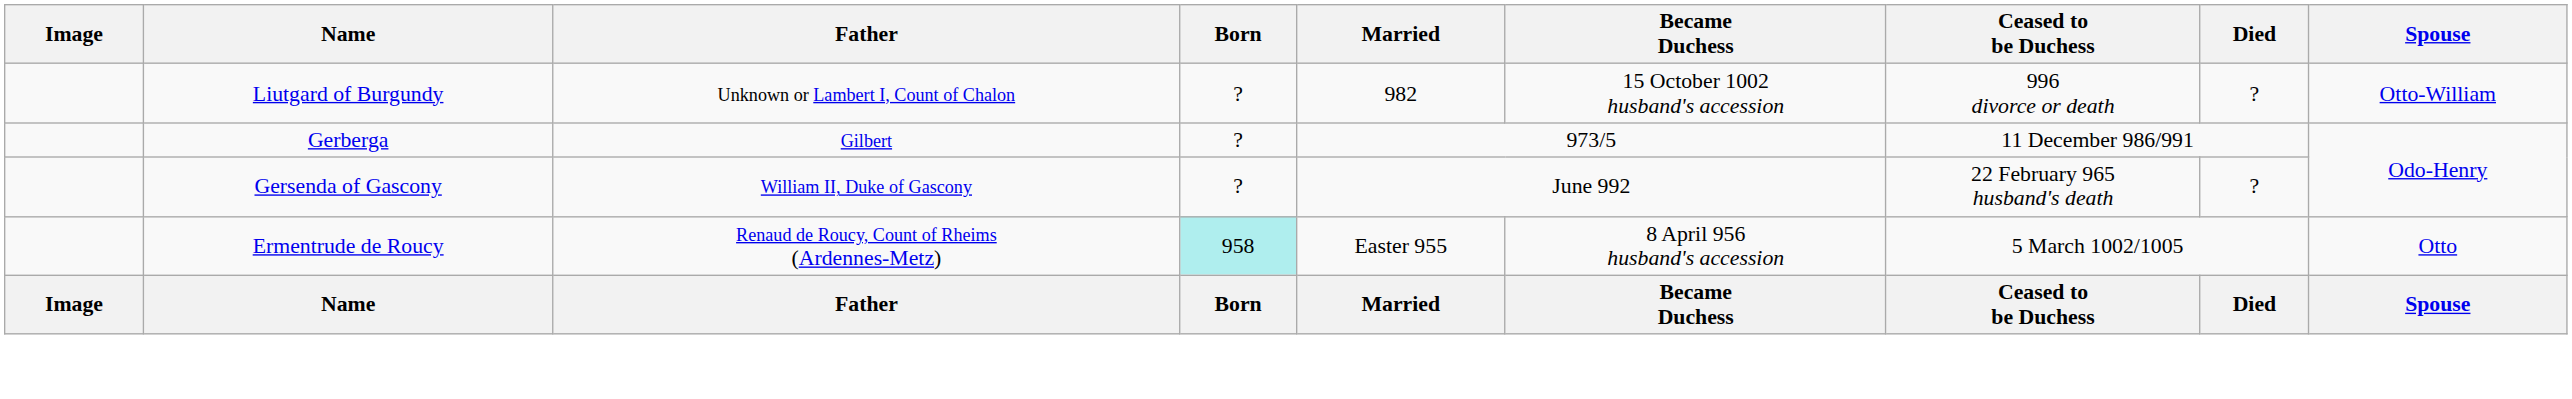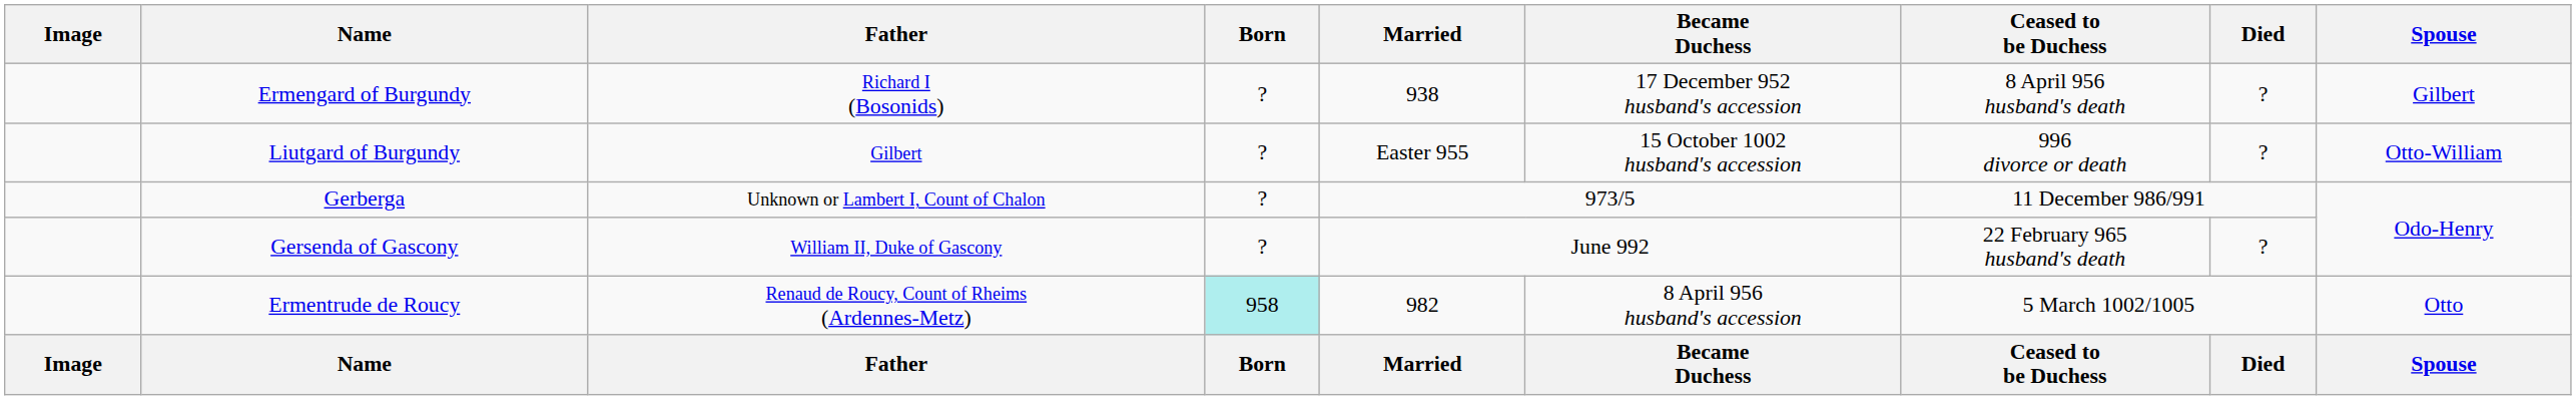 <table width=95% class="wikitable">
 <tr>
 <th>Image</th>
 <th>Name</th>
 <th>Father</th>
 <th>Born</th>
 <th>Married</th>
 <th>Became<br>Duchess</th>
 <th>Ceased to<br>be Duchess</th>
 <th>Died</th>
 <th><a href='#'>Spouse</a></th>
 </tr>
 <tr>
 <td align="center"></td>
+<td align="center"><a href='#'>Ermengard of Burgundy</a></td>
+<td align="center"><small><a href='#'>Richard I</a></small><br>(<a href='#'>Bosonids</a>)</td>
+<td align=center>?</td>
+<td align=center>938</td>
+<td align=center>17 December 952<br><em>husband's accession</em></td>
+<td align=center>8 April 956<br><em>husband's death</em></td>
+<td align="center">?</td>
+<td align="center"><a href='#'>Gilbert</a></td>
+</tr>
+<tr>
+<td align="center"></td>
 <td align="center"><a href='#'>Liutgard of Burgundy</a></td>
-<td align="center"><small>Unknown or <a href='#'>Lambert I, Count of Chalon</a></small></td>
+<td align="center"><small><a href='#'>Gilbert</a></small></td>
 <td align=center>?</td>
-<td align="center">982</td>
+<td align=center>Easter 955</td>
 <td align="center">15 October 1002<br><em>husband's accession</em></td>
 <td align="center">996<br><em>divorce or death</em></td>
 <td align="center">?</td>
 <td align="center"><a href='#'>Otto-William</a></td>
 </tr>
 <tr>
 <td align=center></td>
 <td align="center"><a href='#'>Gerberga</a></td>
-<td align="center"><small><a href='#'>Gilbert</a></small></td>
+<td align="center"><small>Unknown or <a href='#'>Lambert I, Count of Chalon</a></small></td>
 <td align="center">?</td>
 <td align="center" colspan="2">973/5</td>
 <td align="center" colspan="2">11 December 986/991</td>
 <td align="center" rowspan="2"><a href='#'>Odo-Henry</a></td>
 </tr>
 <tr>
 <td align=center></td>
 <td align="center"><a href='#'>Gersenda of Gascony</a></td>
 <td align="center"><small><a href='#'>William II, Duke of Gascony</a></small></td>
 <td align="center">?</td>
 <td align="center" colspan="2">June 992</td>
 <td align=center>22 February 965<br><em>husband's death</em></td>
 <td align="center">?</td>
 </tr>
 <tr>
 <td align="center"></td>
 <td align="center"><a href='#'>Ermentrude de Roucy</a><br></td>
 <td align="center"><small><a href='#'>Renaud de Roucy, Count of Rheims</a></small><br>(<a href='#'>Ardennes-Metz</a>)</td>
 <td align=center style="background: paleturquoise;">958</td>
-<td align=center>Easter 955</td>
+<td align="center">982</td>
 <td align=center>8 April 956<br><em>husband's accession</em></td>
 <td align="center" colspan="2">5 March 1002/1005</td>
 <td align="center"><a href='#'>Otto</a></td>
 </tr>
 <tr>
 <th>Image</th>
 <th>Name</th>
 <th>Father</th>
 <th>Born</th>
 <th>Married</th>
 <th>Became<br>Duchess</th>
 <th>Ceased to<br>be Duchess</th>
 <th>Died</th>
 <th><a href='#'>Spouse</a></th>
 </tr>
 </table>
